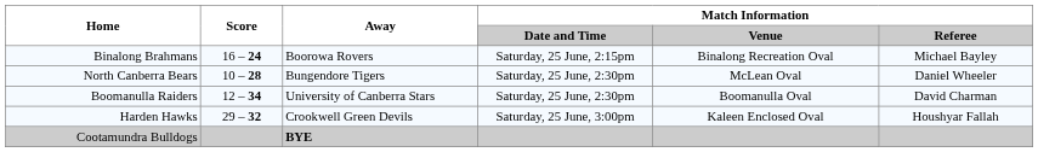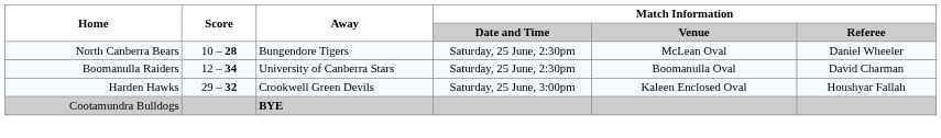 <table border="1" cellpadding="3" cellspacing="0" width="100%" style="border-collapse:collapse;  text-align:center;">
 <tr>
 <th rowspan="2" width="19%">Home</th>
 <th rowspan="2" width="8%">Score</th>
 <th rowspan="2" width="19%">Away</th>
 <th colspan="3">Match Information</th>
 </tr>
 <tr style="background:#CCCCCC">
 <th width="17%">Date and Time</th>
 <th width="22%">Venue</th>
 <th width="50%">Referee</th>
-</tr>
-<tr style="text-align:center; background:#f5faff;">
-<td align="right">Binalong Brahmans </td>
-<td>16 – <strong>24</strong></td>
-<td align="left"> Boorowa Rovers</td>
-<td>Saturday, 25 June, 2:15pm</td>
-<td>Binalong Recreation Oval</td>
-<td>Michael Bayley</td>
 </tr>
 <tr style="text-align:center; background:#f5faff;">
 <td align="right">North Canberra Bears </td>
 <td>10 – <strong>28</strong></td>
 <td align="left"> Bungendore Tigers</td>
 <td>Saturday, 25 June, 2:30pm</td>
 <td>McLean Oval</td>
 <td>Daniel Wheeler</td>
 </tr>
 <tr style="text-align:center; background:#f5faff;">
 <td align="right">Boomanulla Raiders </td>
 <td>12 – <strong>34</strong></td>
 <td align="left"> University of Canberra Stars</td>
 <td>Saturday, 25 June, 2:30pm</td>
 <td>Boomanulla Oval</td>
 <td>David Charman</td>
 </tr>
 <tr style="text-align:center; background:#f5faff;">
 <td align="right">Harden Hawks </td>
 <td>29 – <strong>32</strong></td>
 <td align="left"> Crookwell Green Devils</td>
 <td>Saturday, 25 June, 3:00pm</td>
 <td>Kaleen Enclosed Oval</td>
 <td>Houshyar Fallah</td>
 </tr>
 <tr style="text-align:center; background:#CCCCCC;">
 <td align="right">Cootamundra Bulldogs </td>
 <td></td>
 <td align="left"><strong>BYE</strong></td>
 <td></td>
 <td></td>
 <td></td>
 </tr>
 </table>
